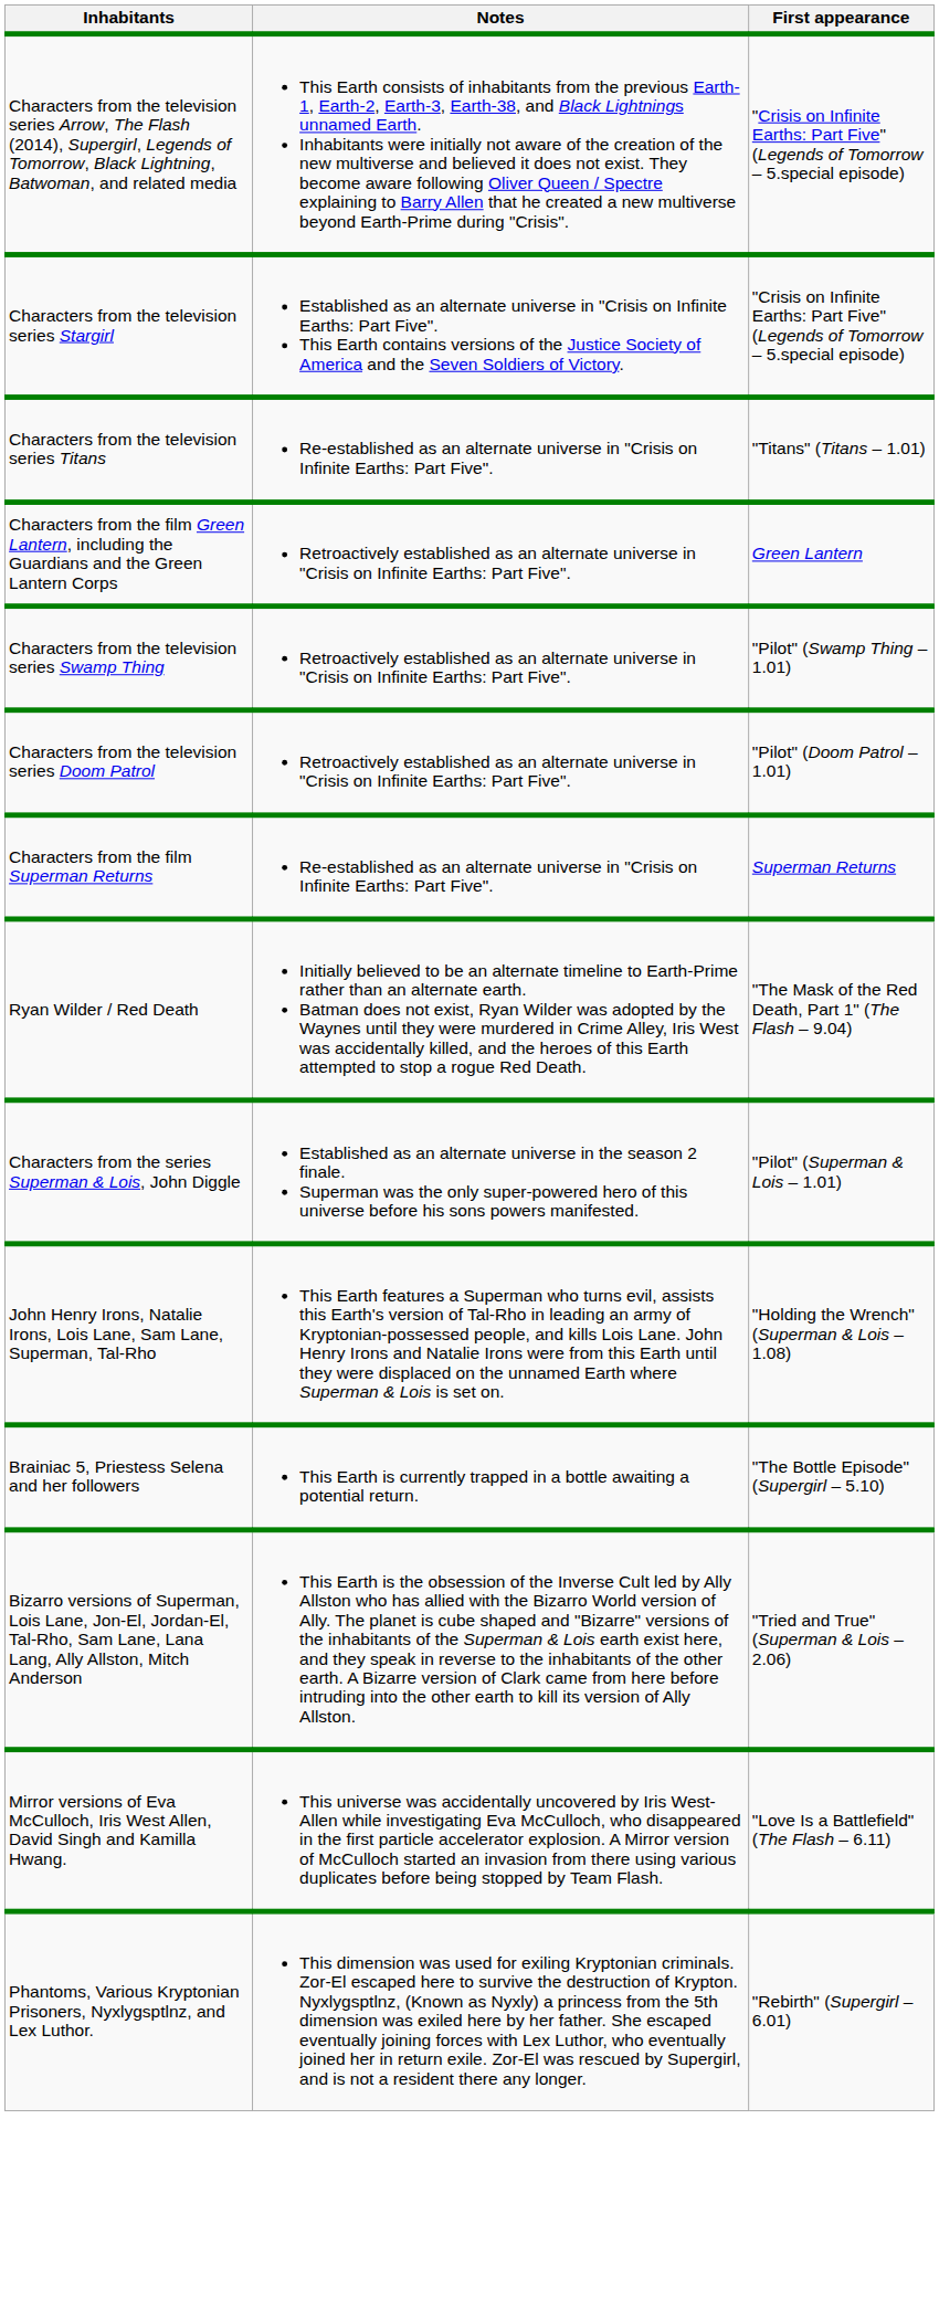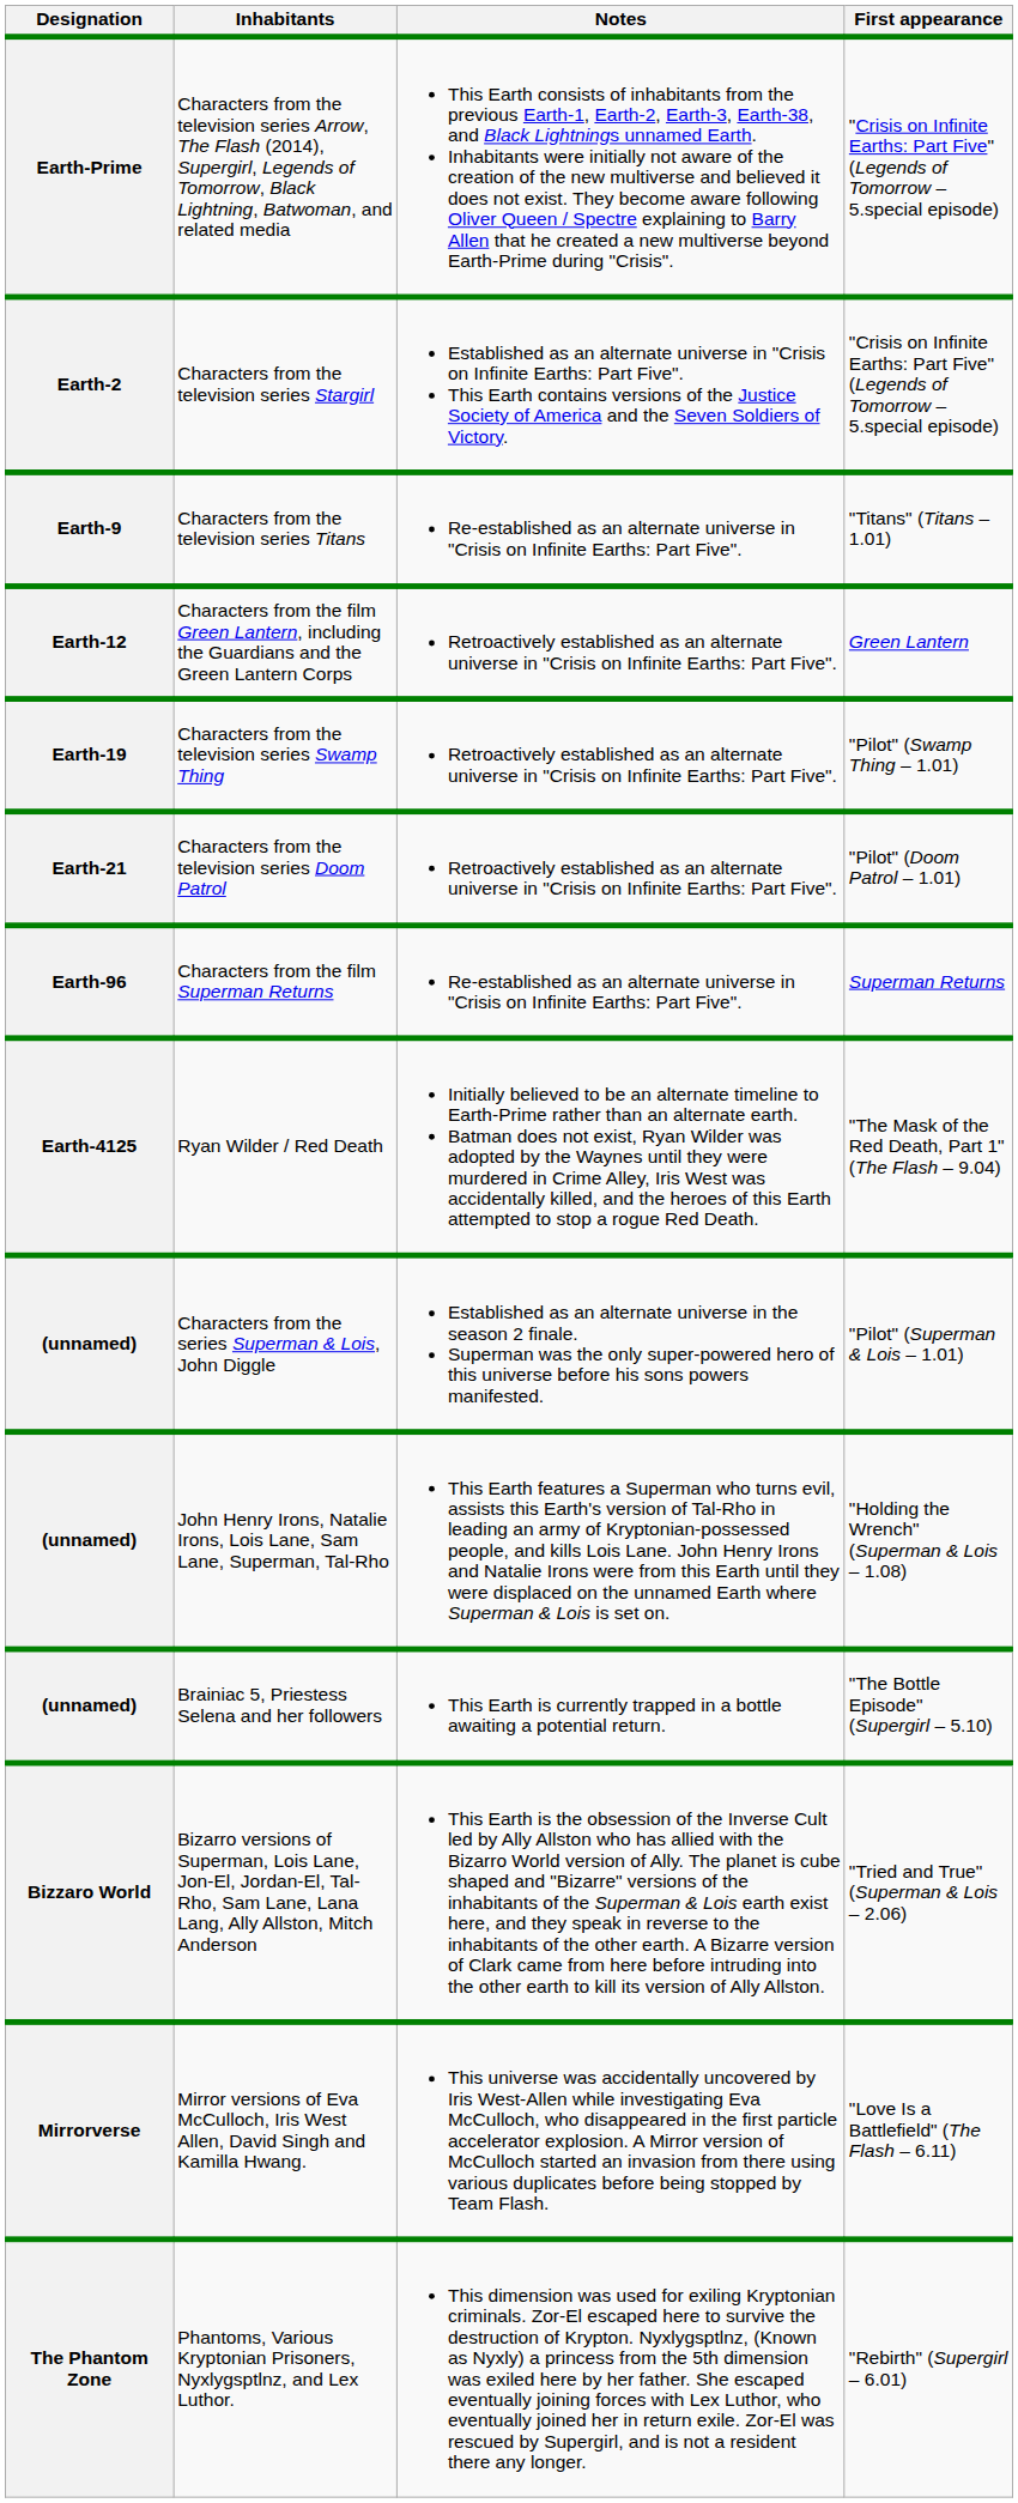 <table class="wikitable">
 <tr>
+<th scope="col" style="width:15%;">Designation</th>
 <th scope="col" style="width:20%;">Inhabitants</th>
 <th scope="col" style="width:40%;">Notes</th>
 <th scope="col" style="width:15%;">First appearance</th>
 </tr>
 <tr style="border-top: solid thick green" >
+<th scope="row">Earth-Prime</th>
 <td>Characters from the television series <em>Arrow</em>, <em>The Flash</em> (2014), <em>Supergirl</em>, <em>Legends of Tomorrow</em>, <em>Black Lightning</em>, <em>Batwoman</em>, and related media</td>
 <td><br><ul><li>This Earth consists of inhabitants from the previous <a href='#'>Earth-1</a>, <a href='#'>Earth-2</a>, <a href='#'>Earth-3</a>, <a href='#'>Earth-38</a>, and <a href='#'><em>Black Lightning</em>s unnamed Earth</a>.</li><li>Inhabitants were initially not aware of the creation of the new multiverse and believed it does not exist. They become aware following <a href='#'>Oliver Queen / Spectre</a> explaining to <a href='#'>Barry Allen</a> that he created a new multiverse beyond Earth-Prime during "Crisis".</li></ul></td>
 <td>"<a href='#'>Crisis on Infinite Earths: Part Five</a>" (<em>Legends of Tomorrow</em> – 5.special episode)</td>
 </tr>
 <tr style="border-top: solid thick green" >
+<th scope="row">Earth-2</th>
 <td>Characters from the television series <em><a href='#'>Stargirl</a></em></td>
 <td><br><ul><li>Established as an alternate universe in "Crisis on Infinite Earths: Part Five".</li><li>This Earth contains versions of the <a href='#'>Justice Society of America</a> and the <a href='#'>Seven Soldiers of Victory</a>.</li></ul></td>
 <td>"Crisis on Infinite Earths: Part Five" (<em>Legends of Tomorrow</em> – 5.special episode)</td>
 </tr>
 <tr style="border-top: solid thick green" >
+<th scope="row">Earth-9</th>
 <td>Characters from the television series <em>Titans</em></td>
 <td><br><ul><li>Re-established as an alternate universe in "Crisis on Infinite Earths: Part Five".</li></ul></td>
 <td>"Titans" (<em>Titans</em> – 1.01)</td>
 </tr>
 <tr style="border-top: solid thick green" >
+<th scope="row">Earth-12</th>
 <td>Characters from the film <em><a href='#'>Green Lantern</a></em>, including the Guardians and the Green Lantern Corps</td>
 <td><br><ul><li>Retroactively established as an alternate universe in "Crisis on Infinite Earths: Part Five".</li></ul></td>
 <td><em><a href='#'>Green Lantern</a></em></td>
 </tr>
 <tr style="border-top: solid thick green" >
+<th scope="row">Earth-19</th>
 <td>Characters from the television series <em><a href='#'>Swamp Thing</a></em></td>
 <td><br><ul><li>Retroactively established as an alternate universe in "Crisis on Infinite Earths: Part Five".</li></ul></td>
 <td>"Pilot" (<em>Swamp Thing</em> – 1.01)</td>
 </tr>
 <tr style="border-top: solid thick green" >
+<th scope="row">Earth-21</th>
 <td>Characters from the television series <em><a href='#'>Doom Patrol</a></em></td>
 <td><br><ul><li>Retroactively established as an alternate universe in "Crisis on Infinite Earths: Part Five".</li></ul></td>
 <td>"Pilot" (<em>Doom Patrol</em> – 1.01)</td>
 </tr>
 <tr style="border-top: solid thick green" >
+<th scope="row">Earth-96</th>
 <td>Characters from the film <em><a href='#'>Superman Returns</a></em></td>
 <td><br><ul><li>Re-established as an alternate universe in "Crisis on Infinite Earths: Part Five".</li></ul></td>
 <td><em><a href='#'>Superman Returns</a></em></td>
 </tr>
 <tr style="border-top: solid thick green" >
+<th scope="row">Earth-4125</th>
 <td>Ryan Wilder / Red Death</td>
 <td><br><ul><li>Initially believed to be an alternate timeline to Earth-Prime rather than an alternate earth.</li><li>Batman does not exist, Ryan Wilder was adopted by the Waynes until they were murdered in Crime Alley, Iris West was accidentally killed, and the heroes of this Earth attempted to stop a rogue Red Death.</li></ul></td>
 <td>"The Mask of the Red Death, Part 1" (<em>The Flash</em> – 9.04)</td>
 </tr>
 <tr style="border-top: solid thick green">
+<th scope="row">(unnamed)</th>
 <td>Characters from the series <em><a href='#'>Superman & Lois</a></em>, John Diggle</td>
 <td><br><ul><li>Established as an alternate universe in the season 2 finale.</li><li>Superman was the only super-powered hero of this universe before his sons powers manifested.</li></ul></td>
 <td>"Pilot" (<em>Superman & Lois</em> – 1.01)</td>
 </tr>
 <tr style="border-top: solid thick green">
+<th scope="row">(unnamed)</th>
 <td>John Henry Irons, Natalie Irons, Lois Lane, Sam Lane, Superman, Tal-Rho</td>
 <td><br><ul><li>This Earth features a Superman who turns evil, assists this Earth's version of Tal-Rho in leading an army of Kryptonian-possessed people, and kills Lois Lane. John Henry Irons and Natalie Irons were from this Earth until they were displaced on the unnamed Earth where <em>Superman & Lois</em> is set on.</li></ul></td>
 <td>"Holding the Wrench" (<em>Superman & Lois</em> – 1.08)</td>
 </tr>
 <tr style="border-top: solid thick green">
+<th scope="row">(unnamed)</th>
 <td>Brainiac 5, Priestess Selena and her followers</td>
 <td><br><ul><li>This Earth is currently trapped in a bottle awaiting a potential return.</li></ul></td>
 <td>"The Bottle Episode" (<em>Supergirl</em> – 5.10)</td>
 </tr>
 <tr style="border-top: solid thick green">
+<th scope="row">Bizzaro World</th>
 <td>Bizarro versions of Superman, Lois Lane, Jon-El, Jordan-El, Tal-Rho, Sam Lane, Lana Lang, Ally Allston, Mitch Anderson</td>
 <td><br><ul><li>This Earth is the obsession of the Inverse Cult led by Ally Allston who has allied with the Bizarro World version of Ally. The planet is cube shaped and "Bizarre" versions of the inhabitants of the <em>Superman & Lois</em> earth exist here, and they speak in reverse to the inhabitants of the other earth. A Bizarre version of Clark came from here before intruding into the other earth to kill its version of Ally Allston.</li></ul></td>
 <td>"Tried and True" (<em>Superman & Lois</em> – 2.06)</td>
 </tr>
 <tr style="border-top: solid thick green">
+<th scope="row">Mirrorverse</th>
 <td>Mirror versions of Eva McCulloch, Iris West Allen, David Singh and Kamilla Hwang.</td>
 <td><br><ul><li>This universe was accidentally uncovered by Iris West-Allen while investigating Eva McCulloch, who disappeared in the first particle accelerator explosion. A Mirror version of McCulloch started an invasion from there using various duplicates before being stopped by Team Flash.</li></ul></td>
 <td>"Love Is a Battlefield"  (<em>The Flash</em>  – 6.11)</td>
 </tr>
 <tr style="border-top: solid thick green">
+<th scope="row">The Phantom Zone</th>
 <td>Phantoms, Various Kryptonian Prisoners,  Nyxlygsptlnz, and Lex Luthor.</td>
 <td><br><ul><li>This dimension was used for exiling Kryptonian criminals.  Zor-El escaped here to survive the destruction of Krypton.   Nyxlygsptlnz, (Known as Nyxly) a princess from the 5th dimension was exiled here by her father.  She escaped eventually joining forces with Lex Luthor, who eventually joined her in return exile.  Zor-El was rescued by Supergirl, and is not a resident there any longer.</li></ul></td>
 <td>"Rebirth"  (<em>Supergirl</em>  – 6.01)</td>
 </tr>
 </table>
